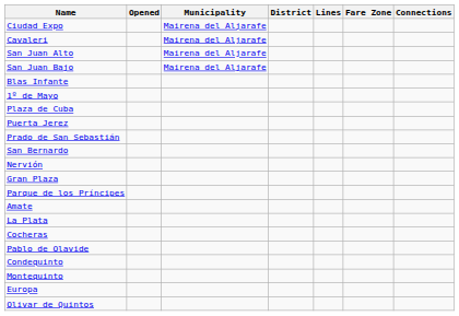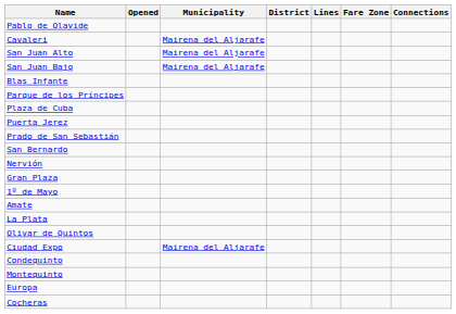 <table class="wikitable sortable">
 <tr>
 <th>Name</th>
 <th>Opened</th>
 <th>Municipality</th>
 <th>District</th>
 <th>Lines</th>
 <th>Fare Zone</th>
 <th>Connections</th>
 </tr>
 <tr>
-<td><a href='#'>Ciudad Expo</a></td>
+<td><a href='#'>Pablo de Olavide</a></td>
 <td></td>
-<td><a href='#'>Mairena del Aljarafe</a></td>
+<td></td>
 <td></td>
 <td></td>
 <td></td>
 <td></td>
 </tr>
 <tr>
 <td><a href='#'>Cavaleri</a></td>
 <td></td>
 <td><a href='#'>Mairena del Aljarafe</a></td>
 <td></td>
 <td></td>
 <td></td>
 <td></td>
 </tr>
 <tr>
 <td><a href='#'>San Juan Alto</a></td>
 <td></td>
 <td><a href='#'>Mairena del Aljarafe</a></td>
 <td></td>
 <td></td>
 <td></td>
 <td></td>
 </tr>
 <tr>
 <td><a href='#'>San Juan Bajo</a></td>
 <td></td>
 <td><a href='#'>Mairena del Aljarafe</a></td>
 <td></td>
 <td></td>
 <td></td>
 <td></td>
 </tr>
 <tr>
 <td><a href='#'>Blas Infante</a></td>
 <td></td>
 <td></td>
 <td></td>
 <td></td>
 <td></td>
 <td></td>
 </tr>
 <tr>
-<td><a href='#'>1º de Mayo</a></td>
+<td><a href='#'>Parque de los Príncipes</a></td>
 <td></td>
 <td></td>
 <td></td>
 <td></td>
 <td></td>
 <td></td>
 </tr>
 <tr>
 <td><a href='#'>Plaza de Cuba</a></td>
 <td></td>
 <td></td>
 <td></td>
 <td></td>
 <td></td>
 <td></td>
 </tr>
 <tr>
 <td><a href='#'>Puerta Jerez</a></td>
 <td></td>
 <td></td>
 <td></td>
 <td></td>
 <td></td>
 <td></td>
 </tr>
 <tr>
 <td><a href='#'>Prado de San Sebastián</a></td>
 <td></td>
 <td></td>
 <td></td>
 <td></td>
 <td></td>
 <td></td>
 </tr>
 <tr>
 <td><a href='#'>San Bernardo</a></td>
 <td></td>
 <td></td>
 <td></td>
 <td></td>
 <td></td>
 <td></td>
 </tr>
 <tr>
 <td><a href='#'>Nervión</a></td>
 <td></td>
 <td></td>
 <td></td>
 <td></td>
 <td></td>
 <td></td>
 </tr>
 <tr>
 <td><a href='#'>Gran Plaza</a></td>
 <td></td>
 <td></td>
 <td></td>
 <td></td>
 <td></td>
 <td></td>
 </tr>
 <tr>
-<td><a href='#'>Parque de los Príncipes</a></td>
+<td><a href='#'>1º de Mayo</a></td>
 <td></td>
 <td></td>
 <td></td>
 <td></td>
 <td></td>
 <td></td>
 </tr>
 <tr>
 <td><a href='#'>Amate</a></td>
 <td></td>
 <td></td>
 <td></td>
 <td></td>
 <td></td>
 <td></td>
 </tr>
 <tr>
 <td><a href='#'>La Plata</a></td>
 <td></td>
 <td></td>
 <td></td>
 <td></td>
 <td></td>
 <td></td>
 </tr>
 <tr>
-<td><a href='#'>Cocheras</a></td>
+<td><a href='#'>Olivar de Quintos</a></td>
 <td></td>
 <td></td>
 <td></td>
 <td></td>
 <td></td>
 <td></td>
 </tr>
 <tr>
-<td><a href='#'>Pablo de Olavide</a></td>
+<td><a href='#'>Ciudad Expo</a></td>
 <td></td>
-<td></td>
+<td><a href='#'>Mairena del Aljarafe</a></td>
 <td></td>
 <td></td>
 <td></td>
 <td></td>
 </tr>
 <tr>
 <td><a href='#'>Condequinto</a></td>
 <td></td>
 <td></td>
 <td></td>
 <td></td>
 <td></td>
 <td></td>
 </tr>
 <tr>
 <td><a href='#'>Montequinto</a></td>
 <td></td>
 <td></td>
 <td></td>
 <td></td>
 <td></td>
 <td></td>
 </tr>
 <tr>
 <td><a href='#'>Europa</a></td>
 <td></td>
 <td></td>
 <td></td>
 <td></td>
 <td></td>
 <td></td>
 </tr>
 <tr>
-<td><a href='#'>Olivar de Quintos</a></td>
+<td><a href='#'>Cocheras</a></td>
 <td></td>
 <td></td>
 <td></td>
 <td></td>
 <td></td>
 <td></td>
 </tr>
 </table>
